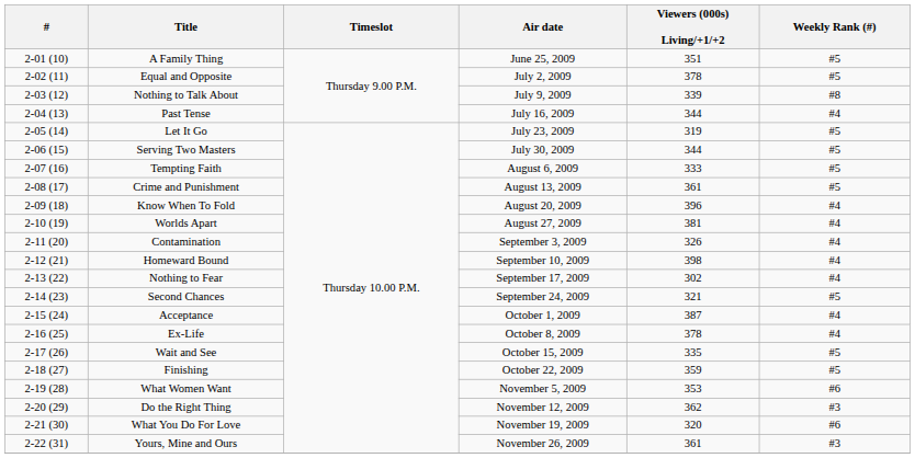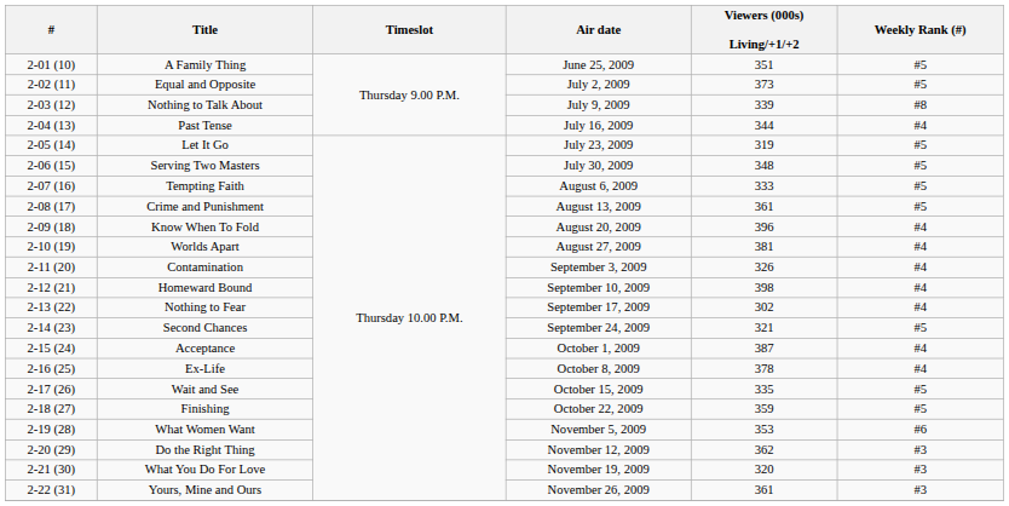 <table class="wikitable" border="1" width="99%">
 <tr>
 <th>#</th>
 <th>Title</th>
 <th>Timeslot</th>
 <th>Air date</th>
 <th>Viewers (000s)<br><br>Living/+1/+2</th>
 <th>Weekly Rank (#)</th>
 </tr>
 <tr>
 <td style="text-align:center">2-01 (10)</td>
 <td style="text-align:center">A Family Thing</td>
 <td style="text-align:center" rowspan=4>Thursday 9.00 P.M.</td>
 <td style="text-align:center">June 25, 2009</td>
 <td style="text-align:center">351</td>
 <td style="text-align:center">#5</td>
 </tr>
 <tr>
 <td style="text-align:center">2-02 (11)</td>
 <td style="text-align:center">Equal and Opposite</td>
 <td style="text-align:center">July 2, 2009</td>
-<td style="text-align:center">378</td>
+<td style="text-align:center">373</td>
 <td style="text-align:center">#5</td>
 </tr>
 <tr>
 <td style="text-align:center">2-03 (12)</td>
 <td style="text-align:center">Nothing to Talk About</td>
 <td style="text-align:center">July 9, 2009</td>
 <td style="text-align:center">339</td>
 <td style="text-align:center">#8</td>
 </tr>
 <tr>
 <td style="text-align:center">2-04 (13)</td>
 <td style="text-align:center">Past Tense</td>
 <td style="text-align:center">July 16, 2009</td>
 <td style="text-align:center">344</td>
 <td style="text-align:center">#4</td>
 </tr>
 <tr>
 <td style="text-align:center">2-05 (14)</td>
 <td style="text-align:center">Let It Go</td>
 <td style="text-align:center" rowspan=18>Thursday 10.00 P.M.</td>
 <td style="text-align:center">July 23, 2009</td>
 <td style="text-align:center">319</td>
 <td style="text-align:center">#5</td>
 </tr>
 <tr>
 <td style="text-align:center">2-06 (15)</td>
 <td style="text-align:center">Serving Two Masters</td>
 <td style="text-align:center">July 30, 2009</td>
-<td style="text-align:center">344</td>
+<td style="text-align:center">348</td>
 <td style="text-align:center">#5</td>
 </tr>
 <tr>
 <td style="text-align:center">2-07 (16)</td>
 <td style="text-align:center">Tempting Faith</td>
 <td style="text-align:center">August 6, 2009</td>
 <td style="text-align:center">333</td>
 <td style="text-align:center">#5</td>
 </tr>
 <tr>
 <td style="text-align:center">2-08 (17)</td>
 <td style="text-align:center">Crime and Punishment</td>
 <td style="text-align:center">August 13, 2009</td>
 <td style="text-align:center">361</td>
 <td style="text-align:center">#5</td>
 </tr>
 <tr>
 <td style="text-align:center">2-09 (18)</td>
 <td style="text-align:center">Know When To Fold</td>
 <td style="text-align:center">August 20, 2009</td>
 <td style="text-align:center">396</td>
 <td style="text-align:center">#4</td>
 </tr>
 <tr>
 <td style="text-align:center">2-10 (19)</td>
 <td style="text-align:center">Worlds Apart</td>
 <td style="text-align:center">August 27, 2009</td>
 <td style="text-align:center">381</td>
 <td style="text-align:center">#4</td>
 </tr>
 <tr>
 <td style="text-align:center">2-11 (20)</td>
 <td style="text-align:center">Contamination</td>
 <td style="text-align:center">September 3, 2009</td>
 <td style="text-align:center">326</td>
 <td style="text-align:center">#4</td>
 </tr>
 <tr>
 <td style="text-align:center">2-12 (21)</td>
 <td style="text-align:center">Homeward Bound</td>
 <td style="text-align:center">September 10, 2009</td>
 <td style="text-align:center">398</td>
 <td style="text-align:center">#4</td>
 </tr>
 <tr>
 <td style="text-align:center">2-13 (22)</td>
 <td style="text-align:center">Nothing to Fear</td>
 <td style="text-align:center">September 17, 2009</td>
 <td style="text-align:center">302</td>
 <td style="text-align:center">#4</td>
 </tr>
 <tr>
 <td style="text-align:center">2-14 (23)</td>
 <td style="text-align:center">Second Chances</td>
 <td style="text-align:center">September 24, 2009</td>
 <td style="text-align:center">321</td>
 <td style="text-align:center">#5</td>
 </tr>
 <tr>
 <td style="text-align:center">2-15 (24)</td>
 <td style="text-align:center">Acceptance</td>
 <td style="text-align:center">October 1, 2009</td>
 <td style="text-align:center">387</td>
 <td style="text-align:center">#4</td>
 </tr>
 <tr>
 <td style="text-align:center">2-16 (25)</td>
 <td style="text-align:center">Ex-Life</td>
 <td style="text-align:center">October 8, 2009</td>
 <td style="text-align:center">378</td>
 <td style="text-align:center">#4</td>
 </tr>
 <tr>
 <td style="text-align:center">2-17 (26)</td>
 <td style="text-align:center">Wait and See</td>
 <td style="text-align:center">October 15, 2009</td>
 <td style="text-align:center">335</td>
 <td style="text-align:center">#5</td>
 </tr>
 <tr>
 <td style="text-align:center">2-18 (27)</td>
 <td style="text-align:center">Finishing</td>
 <td style="text-align:center">October 22, 2009</td>
 <td style="text-align:center">359</td>
 <td style="text-align:center">#5</td>
 </tr>
 <tr>
 <td style="text-align:center">2-19 (28)</td>
 <td style="text-align:center">What Women Want</td>
 <td style="text-align:center">November 5, 2009</td>
 <td style="text-align:center">353</td>
 <td style="text-align:center">#6</td>
 </tr>
 <tr>
 <td style="text-align:center">2-20 (29)</td>
 <td style="text-align:center">Do the Right Thing</td>
 <td style="text-align:center">November 12, 2009</td>
 <td style="text-align:center">362</td>
 <td style="text-align:center">#3</td>
 </tr>
 <tr>
 <td style="text-align:center">2-21 (30)</td>
 <td style="text-align:center">What You Do For Love</td>
 <td style="text-align:center">November 19, 2009</td>
 <td style="text-align:center">320</td>
-<td style="text-align:center">#6</td>
+<td style="text-align:center">#3</td>
 </tr>
 <tr>
 <td style="text-align:center">2-22 (31)</td>
 <td style="text-align:center">Yours, Mine and Ours</td>
 <td style="text-align:center">November 26, 2009</td>
 <td style="text-align:center">361</td>
 <td style="text-align:center">#3</td>
 </tr>
 <tr>
 </tr>
 </table>
